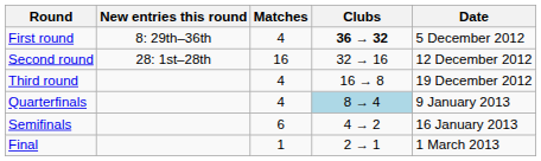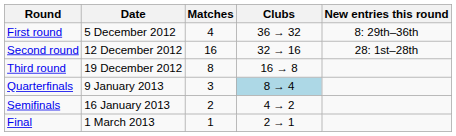 <table class="wikitable" style="text-align:left; font-size:90%;">
 <tr>
 <th>Round</th>
-<th>New entries this round</th>
+<th>Date</th>
 <th>Matches</th>
 <th width=100>Clubs</th>
-<th>Date</th>
+<th>New entries this round</th>
 </tr>
 <tr>
 <td><a href='#'>First round</a>  </td>
+<td>5 December 2012</td>
+<td align=center>4</td>
+<td align=center>36 → 32</td>
 <td align=center>8: 29th–36th</td>
-<td align=center>4</td>
-<td align=center><strong>36 → 32</strong></td>
-<td>5 December 2012</td>
 </tr>
 <tr>
 <td><a href='#'>Second round</a></td>
-<td align=center>28: 1st–28th</td>
+<td>12 December 2012</td>
 <td align=center>16</td>
 <td align=center>32 → 16</td>
-<td>12 December 2012</td>
+<td align=center>28: 1st–28th</td>
 </tr>
 <tr>
 <td><a href='#'>Third round</a></td>
+<td>19 December 2012</td>
+<td align=center>8</td>
+<td align=center>16 → 8</td>
 <td></td>
-<td align=center>4</td>
-<td align=center>16 → 8</td>
-<td>19 December 2012</td>
 </tr>
 <tr>
 <td><a href='#'>Quarterfinals</a></td>
+<td>9 January 2013</td>
+<td align=center>3</td>
+<td align=center style="background: lightblue;">8 → 4</td>
 <td></td>
-<td align=center>4</td>
-<td align=center style="background: lightblue;">8 → 4</td>
-<td>9 January 2013</td>
 </tr>
 <tr>
 <td><a href='#'>Semifinals</a></td>
+<td>16 January 2013</td>
+<td align=center>2</td>
+<td align=center>4 → 2</td>
 <td></td>
-<td align=center>6</td>
-<td align=center>4 → 2</td>
-<td>16 January 2013</td>
 </tr>
 <tr>
 <td><a href='#'>Final</a></td>
-<td></td>
+<td>1 March 2013</td>
 <td align=center>1</td>
 <td align=center>2 → 1</td>
-<td>1 March 2013</td>
+<td></td>
 </tr>
 </table>
